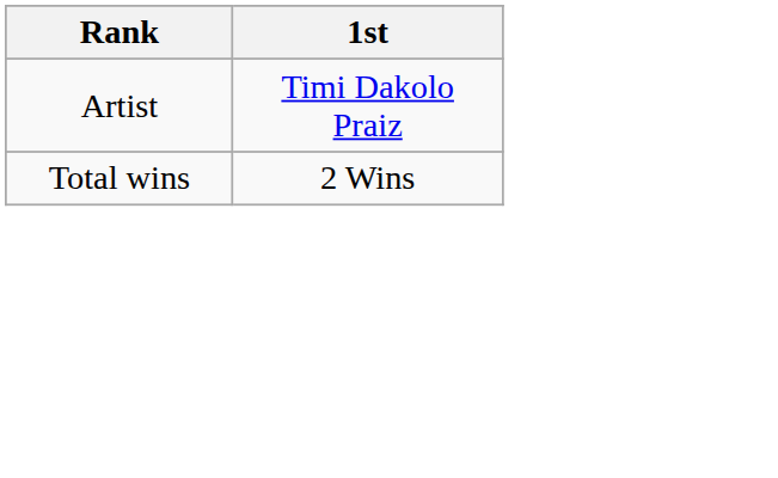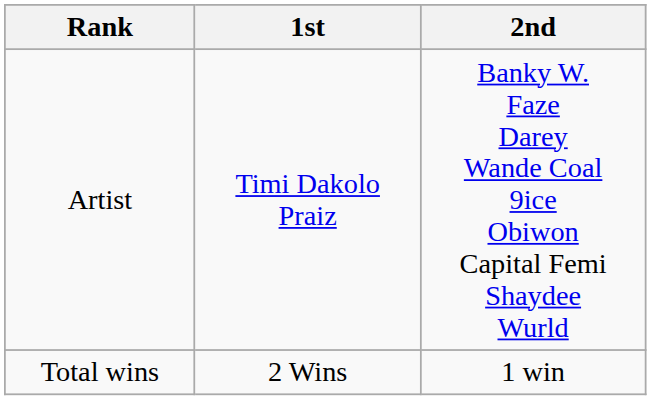 <table class="wikitable">
 <tr>
 <th style="width:100px;">Rank</th>
 <th style="width:120px;">1st</th>
+<th style="width:120px;">2nd</th>
 </tr>
 <tr align=center>
 <td>Artist</td>
 <td><a href='#'>Timi Dakolo</a><br><a href='#'>Praiz</a></td>
+<td><a href='#'>Banky W.</a><br><a href='#'>Faze</a><br><a href='#'>Darey</a><br><a href='#'>Wande Coal</a><br><a href='#'>9ice</a><br><a href='#'>Obiwon</a><br>Capital Femi<br><a href='#'>Shaydee</a><br><a href='#'>Wurld</a></td>
 </tr>
 <tr align=center>
 <td>Total wins</td>
 <td>2 Wins</td>
+<td>1 win</td>
 </tr>
 </table>
